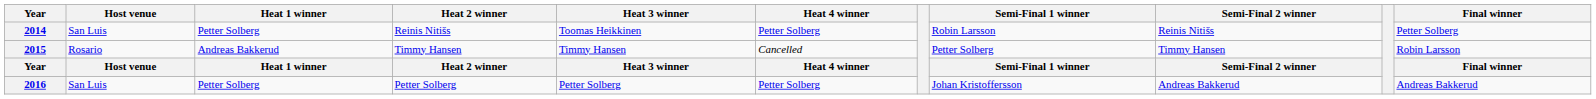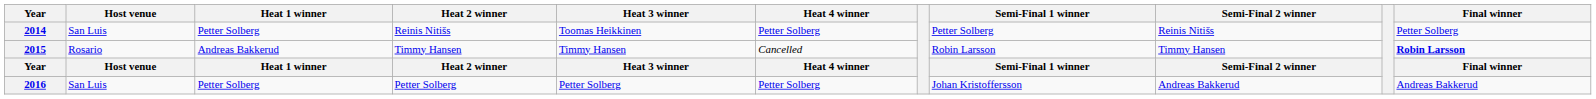 <table class="wikitable" width=100% style="font-size: 85%;">
 <tr>
 <th>Year</th>
 <th>Host venue</th>
 <th>Heat 1 winner</th>
 <th>Heat 2 winner</th>
 <th>Heat 3 winner</th>
 <th>Heat 4 winner</th>
 <th rowspan=6></th>
 <th>Semi-Final 1 winner</th>
 <th>Semi-Final 2 winner</th>
 <th rowspan=6></th>
 <th>Final winner</th>
 </tr>
 <tr>
 <th><a href='#'>2014</a></th>
 <td><a href='#'>San Luis</a></td>
 <td> <a href='#'>Petter Solberg</a></td>
 <td> <a href='#'>Reinis Nitišs</a></td>
 <td> <a href='#'>Toomas Heikkinen</a></td>
 <td> <a href='#'>Petter Solberg</a></td>
-<td> <a href='#'>Robin Larsson</a></td>
+<td> <a href='#'>Petter Solberg</a></td>
 <td> <a href='#'>Reinis Nitišs</a></td>
 <td> <a href='#'>Petter Solberg</a></td>
 </tr>
 <tr>
 <th><a href='#'>2015</a></th>
 <td><a href='#'>Rosario</a></td>
 <td> <a href='#'>Andreas Bakkerud</a></td>
 <td> <a href='#'>Timmy Hansen</a></td>
 <td> <a href='#'>Timmy Hansen</a></td>
 <td><em>Cancelled</em></td>
-<td> <a href='#'>Petter Solberg</a></td>
+<td> <a href='#'>Robin Larsson</a></td>
 <td> <a href='#'>Timmy Hansen</a></td>
-<td> <a href='#'>Robin Larsson</a></td>
+<td><strong> <a href='#'>Robin Larsson</a></strong></td>
 </tr>
 <tr>
 <th>Year</th>
 <th>Host venue</th>
 <th>Heat 1 winner</th>
 <th>Heat 2 winner</th>
 <th>Heat 3 winner</th>
 <th>Heat 4 winner</th>
 <th>Semi-Final 1 winner</th>
 <th>Semi-Final 2 winner</th>
 <th>Final winner</th>
 </tr>
 <tr>
 <th><a href='#'>2016</a></th>
 <td><a href='#'>San Luis</a></td>
 <td> <a href='#'>Petter Solberg</a></td>
 <td> <a href='#'>Petter Solberg</a></td>
 <td> <a href='#'>Petter Solberg</a></td>
 <td> <a href='#'>Petter Solberg</a></td>
 <td> <a href='#'>Johan Kristoffersson</a></td>
 <td> <a href='#'>Andreas Bakkerud</a></td>
 <td> <a href='#'>Andreas Bakkerud</a></td>
 </tr>
 </table>
